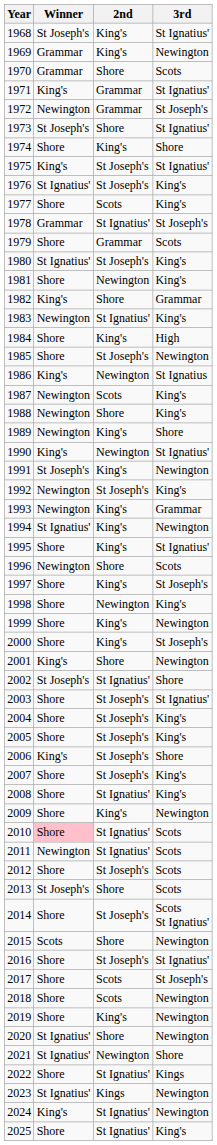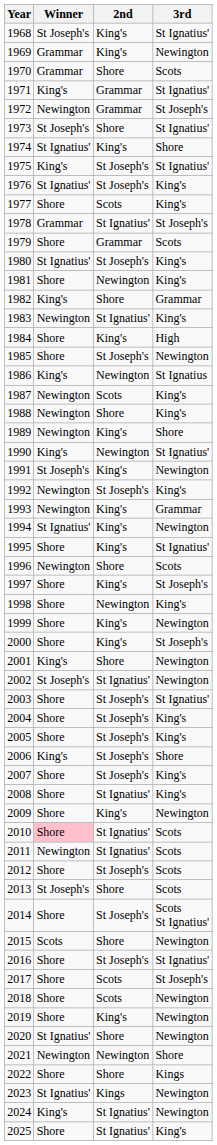 <table class="wikitable">
 <tr>
 <th>Year</th>
 <th>Winner</th>
 <th>2nd</th>
 <th>3rd</th>
 </tr>
 <tr>
 <td>1968</td>
 <td>St Joseph's</td>
 <td>King's</td>
 <td>St Ignatius'</td>
 </tr>
 <tr>
 <td>1969</td>
 <td>Grammar</td>
 <td>King's</td>
 <td>Newington</td>
 </tr>
 <tr>
 <td>1970</td>
 <td>Grammar</td>
 <td>Shore</td>
 <td>Scots</td>
 </tr>
 <tr>
 <td>1971</td>
 <td>King's</td>
 <td>Grammar</td>
 <td>St Ignatius'</td>
 </tr>
 <tr>
 <td>1972</td>
 <td>Newington</td>
 <td>Grammar</td>
 <td>St Joseph's</td>
 </tr>
 <tr>
 <td>1973</td>
 <td>St Joseph's</td>
 <td>Shore</td>
 <td>St Ignatius'</td>
 </tr>
 <tr>
 <td>1974</td>
-<td>Shore</td>
+<td>St Ignatius'</td>
 <td>King's</td>
 <td>Shore</td>
 </tr>
 <tr>
 <td>1975</td>
 <td>King's</td>
 <td>St Joseph's</td>
 <td>St Ignatius'</td>
 </tr>
 <tr>
 <td>1976</td>
 <td>St Ignatius'</td>
 <td>St Joseph's</td>
 <td>King's</td>
 </tr>
 <tr>
 <td>1977</td>
 <td>Shore</td>
 <td>Scots</td>
 <td>King's</td>
 </tr>
 <tr>
 <td>1978</td>
 <td>Grammar</td>
 <td>St Ignatius'</td>
 <td>St Joseph's</td>
 </tr>
 <tr>
 <td>1979</td>
 <td>Shore</td>
 <td>Grammar</td>
 <td>Scots</td>
 </tr>
 <tr>
 <td>1980</td>
 <td>St Ignatius'</td>
 <td>St Joseph's</td>
 <td>King's</td>
 </tr>
 <tr>
 <td>1981</td>
 <td>Shore</td>
 <td>Newington</td>
 <td>King's</td>
 </tr>
 <tr>
 <td>1982</td>
 <td>King's</td>
 <td>Shore</td>
 <td>Grammar</td>
 </tr>
 <tr>
 <td>1983</td>
 <td>Newington</td>
 <td>St Ignatius'</td>
 <td>King's</td>
 </tr>
 <tr>
 <td>1984</td>
 <td>Shore</td>
 <td>King's</td>
 <td>High</td>
 </tr>
 <tr>
 <td>1985</td>
 <td>Shore</td>
 <td>St Joseph's</td>
 <td>Newington</td>
 </tr>
 <tr>
 <td>1986</td>
 <td>King's</td>
 <td>Newington</td>
 <td>St Ignatius</td>
 </tr>
 <tr>
 <td>1987</td>
 <td>Newington</td>
 <td>Scots</td>
 <td>King's</td>
 </tr>
 <tr>
 <td>1988</td>
 <td>Newington</td>
 <td>Shore</td>
 <td>King's</td>
 </tr>
 <tr>
 <td>1989</td>
 <td>Newington</td>
 <td>King's</td>
 <td>Shore</td>
 </tr>
 <tr>
 <td>1990</td>
 <td>King's</td>
 <td>Newington</td>
 <td>St Ignatius'</td>
 </tr>
 <tr>
 <td>1991</td>
 <td>St Joseph's</td>
 <td>King's</td>
 <td>Newington</td>
 </tr>
 <tr>
 <td>1992</td>
 <td>Newington</td>
 <td>St Joseph's</td>
 <td>King's</td>
 </tr>
 <tr>
 <td>1993</td>
 <td>Newington</td>
 <td>King's</td>
 <td>Grammar</td>
 </tr>
 <tr>
 <td>1994</td>
 <td>St Ignatius'</td>
 <td>King's</td>
 <td>Newington</td>
 </tr>
 <tr>
 <td>1995</td>
 <td>Shore</td>
 <td>King's</td>
 <td>St Ignatius'</td>
 </tr>
 <tr>
 <td>1996</td>
 <td>Newington</td>
 <td>Shore</td>
 <td>Scots</td>
 </tr>
 <tr>
 <td>1997</td>
 <td>Shore</td>
 <td>King's</td>
 <td>St Joseph's</td>
 </tr>
 <tr>
 <td>1998</td>
 <td>Shore</td>
 <td>Newington</td>
 <td>King's</td>
 </tr>
 <tr>
 <td>1999</td>
 <td>Shore</td>
 <td>King's</td>
 <td>Newington</td>
 </tr>
 <tr>
 <td>2000</td>
 <td>Shore</td>
 <td>King's</td>
 <td>St Joseph's</td>
 </tr>
 <tr>
 <td>2001</td>
 <td>King's</td>
 <td>Shore</td>
 <td>Newington</td>
 </tr>
 <tr>
 <td>2002</td>
 <td>St Joseph's</td>
 <td>St Ignatius'</td>
-<td>Shore</td>
+<td>Newington</td>
 </tr>
 <tr>
 <td>2003</td>
 <td>Shore</td>
 <td>St Joseph's</td>
 <td>St Ignatius'</td>
 </tr>
 <tr>
 <td>2004</td>
 <td>Shore</td>
 <td>St Joseph's</td>
 <td>King's</td>
 </tr>
 <tr>
 <td>2005</td>
 <td>Shore</td>
 <td>St Joseph's</td>
 <td>King's</td>
 </tr>
 <tr>
 <td>2006</td>
 <td>King's</td>
 <td>St Joseph's</td>
 <td>Shore</td>
 </tr>
 <tr>
 <td>2007</td>
 <td>Shore</td>
 <td>St Joseph's</td>
 <td>King's</td>
 </tr>
 <tr>
 <td>2008</td>
 <td>Shore</td>
 <td>St Ignatius'</td>
 <td>King's</td>
 </tr>
 <tr>
 <td>2009</td>
 <td>Shore</td>
 <td>King's</td>
 <td>Newington</td>
 </tr>
 <tr>
 <td>2010</td>
 <td style="background: pink;">Shore</td>
 <td>St Ignatius'</td>
 <td>Scots</td>
 </tr>
 <tr>
 <td>2011</td>
 <td>Newington</td>
 <td>St Ignatius'</td>
 <td>Scots</td>
 </tr>
 <tr>
 <td>2012</td>
 <td>Shore</td>
 <td>St Joseph's</td>
 <td>Scots</td>
 </tr>
 <tr>
 <td>2013</td>
 <td>St Joseph's</td>
 <td>Shore</td>
 <td>Scots</td>
 </tr>
 <tr>
 <td>2014</td>
 <td>Shore</td>
 <td>St Joseph's</td>
 <td>Scots<br>St Ignatius'</td>
 </tr>
 <tr>
 <td>2015</td>
 <td>Scots</td>
 <td>Shore</td>
 <td>Newington</td>
 </tr>
 <tr>
 <td>2016</td>
 <td>Shore</td>
 <td>St Joseph's</td>
 <td>St Ignatius'</td>
 </tr>
 <tr>
 <td>2017</td>
 <td>Shore</td>
 <td>Scots</td>
 <td>St Joseph's</td>
 </tr>
 <tr>
 <td>2018</td>
 <td>Shore</td>
 <td>Scots</td>
 <td>Newington</td>
 </tr>
 <tr>
 <td>2019</td>
 <td>Shore</td>
 <td>King's</td>
 <td>Newington</td>
 </tr>
 <tr>
 <td>2020</td>
 <td>St Ignatius'</td>
 <td>Shore</td>
 <td>Newington</td>
 </tr>
 <tr>
 <td>2021</td>
-<td>St Ignatius'</td>
+<td>Newington</td>
 <td>Newington</td>
 <td>Shore</td>
 </tr>
 <tr>
 <td>2022</td>
 <td>Shore</td>
-<td>St Ignatius'</td>
+<td>Shore</td>
 <td>Kings</td>
 </tr>
 <tr>
 <td>2023</td>
 <td>St Ignatius'</td>
 <td>Kings</td>
 <td>Newington</td>
 </tr>
 <tr>
 <td>2024</td>
 <td>King's</td>
 <td>St Ignatius'</td>
 <td>Newington</td>
 </tr>
 <tr>
 <td>2025</td>
 <td>Shore</td>
 <td>St Ignatius'</td>
 <td>King's</td>
 </tr>
 </table>
